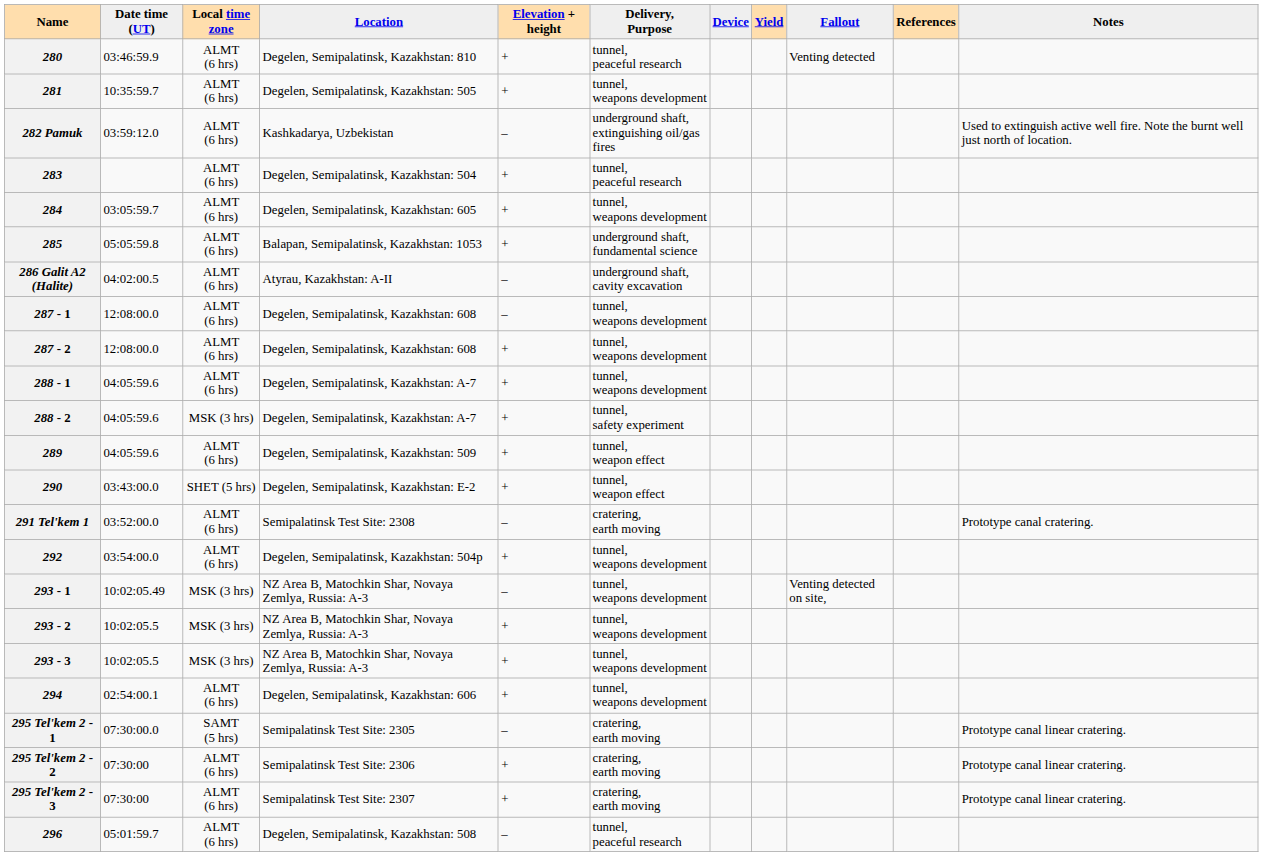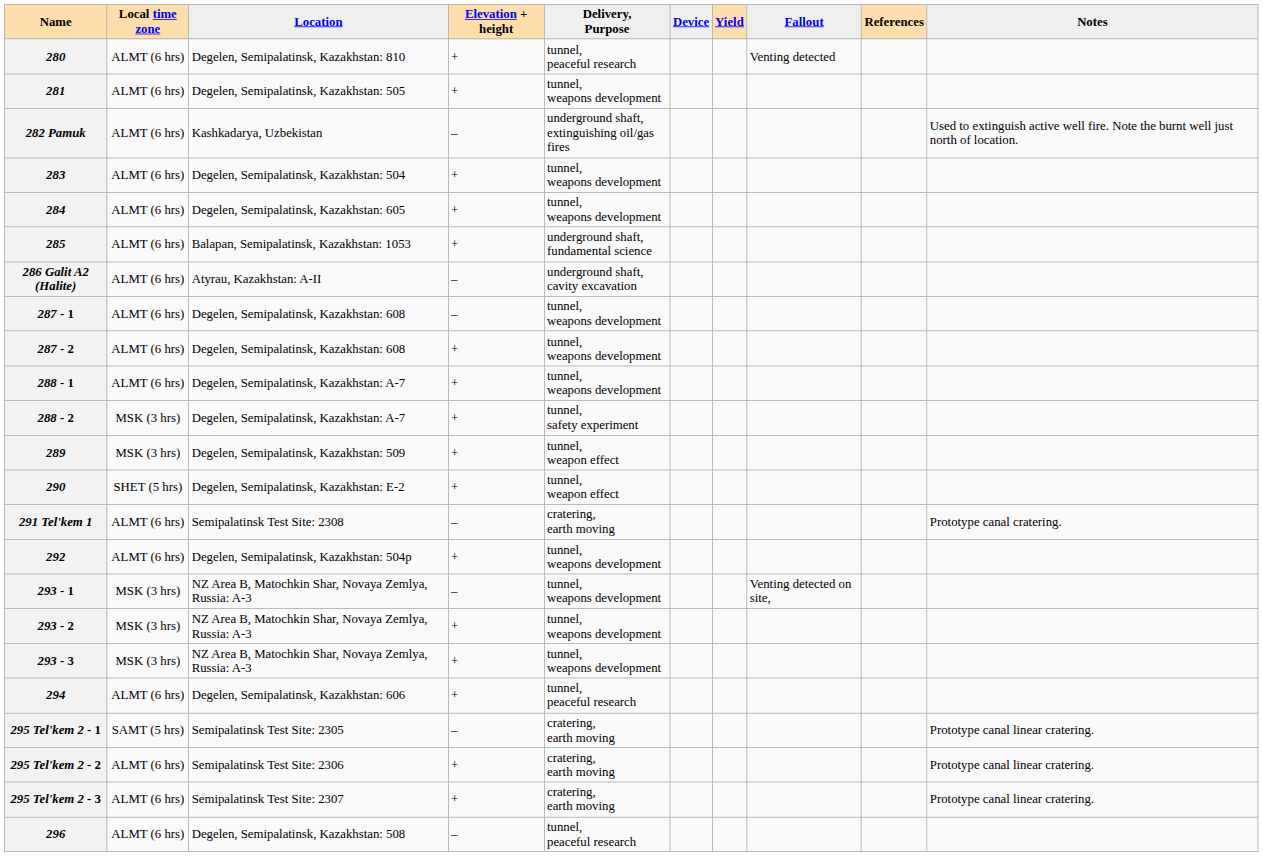 <table class="wikitable sortable">
 <tr>
 <th style="background:#ffdead;">Name </th>
-<th style="background:#efefef;">Date time (<a href='#'>UT</a>)</th>
 <th style="background:#ffdead;">Local <a href='#'>time zone</a></th>
 <th style="background:#efefef;"><a href='#'>Location</a></th>
 <th style="background:#ffdead;"><a href='#'>Elevation</a> + height </th>
 <th style="background:#efefef;">Delivery, <br>Purpose </th>
 <th style="background:#efefef;"><a href='#'>Device</a></th>
 <th style="background:#ffdead;"><a href='#'>Yield</a></th>
 <th style="background:#efefef;" class="unsortable"><a href='#'>Fallout</a></th>
 <th style="background:#ffdead;" class="unsortable">References</th>
 <th style="background:#efefef;" class="unsortable">Notes</th>
 </tr>
 <tr>
 <th><em>280</em></th>
-<td> 03:46:59.9</td>
 <td style="text-align:center;">ALMT (6 hrs)<br></td>
 <td>Degelen, Semipalatinsk, Kazakhstan: 810 </td>
 <td> +</td>
 <td>tunnel,<br>peaceful research</td>
 <td></td>
 <td style="text-align:center;"></td>
 <td>Venting detected</td>
 <td></td>
 <td></td>
 </tr>
 <tr>
 <th><em>281</em></th>
-<td> 10:35:59.7</td>
 <td style="text-align:center;">ALMT (6 hrs)<br></td>
 <td>Degelen, Semipalatinsk, Kazakhstan: 505 </td>
 <td> +</td>
 <td>tunnel,<br>weapons development</td>
 <td></td>
 <td style="text-align:center;"></td>
 <td></td>
 <td></td>
 <td></td>
 </tr>
 <tr>
 <th><em>282 Pamuk</em></th>
-<td> 03:59:12.0</td>
 <td style="text-align:center;">ALMT (6 hrs)<br></td>
 <td>Kashkadarya, Uzbekistan </td>
 <td> – </td>
 <td>underground shaft,<br>extinguishing oil/gas fires</td>
 <td></td>
 <td style="text-align:center;"></td>
 <td></td>
 <td></td>
 <td>Used to extinguish active well fire. Note the burnt well just north of location.</td>
 </tr>
 <tr>
 <th><em>283</em></th>
-<td></td>
 <td style="text-align:center;">ALMT (6 hrs)<br></td>
 <td>Degelen, Semipalatinsk, Kazakhstan: 504 </td>
 <td> +</td>
-<td>tunnel,<br>peaceful research</td>
+<td>tunnel,<br>weapons development</td>
 <td></td>
 <td style="text-align:center;"></td>
 <td></td>
 <td></td>
 <td></td>
 </tr>
 <tr>
 <th><em>284</em></th>
-<td> 03:05:59.7</td>
 <td style="text-align:center;">ALMT (6 hrs)<br></td>
 <td>Degelen, Semipalatinsk, Kazakhstan: 605 </td>
 <td> +</td>
 <td>tunnel,<br>weapons development</td>
 <td></td>
 <td style="text-align:center;"></td>
 <td></td>
 <td></td>
 <td></td>
 </tr>
 <tr>
 <th><em>285</em></th>
-<td> 05:05:59.8</td>
 <td style="text-align:center;">ALMT (6 hrs)<br></td>
 <td>Balapan, Semipalatinsk, Kazakhstan: 1053 </td>
 <td> +</td>
 <td>underground shaft,<br>fundamental science</td>
 <td></td>
 <td style="text-align:center;"></td>
 <td></td>
 <td></td>
 <td></td>
 </tr>
 <tr>
 <th><em>286 Galit A2 (Halite)</em></th>
-<td> 04:02:00.5</td>
 <td style="text-align:center;">ALMT (6 hrs)<br></td>
 <td>Atyrau, Kazakhstan: A-II </td>
 <td> – </td>
 <td>underground shaft,<br>cavity excavation</td>
 <td></td>
 <td style="text-align:center;"></td>
 <td></td>
 <td></td>
 <td></td>
 </tr>
 <tr>
 <th><em>287</em> - 1</th>
-<td> 12:08:00.0</td>
 <td style="text-align:center;">ALMT (6 hrs)<br></td>
 <td>Degelen, Semipalatinsk, Kazakhstan: 608 </td>
 <td> – </td>
 <td>tunnel,<br>weapons development</td>
 <td></td>
 <td style="text-align:center;"></td>
 <td></td>
 <td></td>
 <td></td>
 </tr>
 <tr>
 <th><em>287</em> - 2</th>
-<td> 12:08:00.0</td>
 <td style="text-align:center;">ALMT (6 hrs)<br></td>
 <td>Degelen, Semipalatinsk, Kazakhstan: 608 </td>
 <td> +</td>
 <td>tunnel,<br>weapons development</td>
 <td></td>
 <td style="text-align:center;"></td>
 <td></td>
 <td></td>
 <td></td>
 </tr>
 <tr>
 <th><em>288</em> - 1</th>
-<td> 04:05:59.6</td>
 <td style="text-align:center;">ALMT (6 hrs)<br></td>
 <td>Degelen, Semipalatinsk, Kazakhstan: A-7 </td>
 <td> +</td>
 <td>tunnel,<br>weapons development</td>
 <td></td>
 <td style="text-align:center;"></td>
 <td></td>
 <td></td>
 <td></td>
 </tr>
 <tr>
 <th><em>288</em> - 2</th>
-<td> 04:05:59.6</td>
 <td style="text-align:center;">MSK (3 hrs)<br></td>
 <td>Degelen, Semipalatinsk, Kazakhstan: A-7 </td>
 <td> +</td>
 <td>tunnel,<br>safety experiment</td>
 <td></td>
 <td style="text-align:center;"></td>
 <td></td>
 <td></td>
 <td></td>
 </tr>
 <tr>
 <th><em>289</em></th>
-<td> 04:05:59.6</td>
-<td style="text-align:center;">ALMT (6 hrs)<br></td>
+<td style="text-align:center;">MSK (3 hrs)<br></td>
 <td>Degelen, Semipalatinsk, Kazakhstan: 509 </td>
 <td> +</td>
 <td>tunnel,<br>weapon effect</td>
 <td></td>
 <td style="text-align:center;"></td>
 <td></td>
 <td></td>
 <td></td>
 </tr>
 <tr>
 <th><em>290</em></th>
-<td> 03:43:00.0</td>
 <td style="text-align:center;">SHET (5 hrs)<br></td>
 <td>Degelen, Semipalatinsk, Kazakhstan: E-2 </td>
 <td> +</td>
 <td>tunnel,<br>weapon effect</td>
 <td></td>
 <td style="text-align:center;"></td>
 <td></td>
 <td></td>
 <td></td>
 </tr>
 <tr>
 <th><em>291 Tel'kem 1</em></th>
-<td> 03:52:00.0</td>
 <td style="text-align:center;">ALMT (6 hrs)<br></td>
 <td>Semipalatinsk Test Site: 2308 </td>
 <td> – </td>
 <td>cratering,<br>earth moving</td>
 <td></td>
 <td style="text-align:center;"></td>
 <td></td>
 <td></td>
 <td>Prototype canal cratering.</td>
 </tr>
 <tr>
 <th><em>292</em></th>
-<td> 03:54:00.0</td>
 <td style="text-align:center;">ALMT (6 hrs)<br></td>
 <td>Degelen, Semipalatinsk, Kazakhstan: 504p </td>
 <td> +</td>
 <td>tunnel,<br>weapons development</td>
 <td></td>
 <td style="text-align:center;"></td>
 <td></td>
 <td></td>
 <td></td>
 </tr>
 <tr>
 <th><em>293</em> - 1</th>
-<td> 10:02:05.49</td>
 <td style="text-align:center;">MSK (3 hrs)<br></td>
 <td>NZ Area B, Matochkin Shar, Novaya Zemlya, Russia: A-3 </td>
 <td> – </td>
 <td>tunnel,<br>weapons development</td>
 <td></td>
 <td style="text-align:center;"></td>
 <td>Venting detected on site, </td>
 <td></td>
 <td></td>
 </tr>
 <tr>
 <th><em>293</em> - 2</th>
-<td> 10:02:05.5</td>
 <td style="text-align:center;">MSK (3 hrs)<br></td>
 <td>NZ Area B, Matochkin Shar, Novaya Zemlya, Russia: A-3 </td>
 <td> +</td>
 <td>tunnel,<br>weapons development</td>
 <td></td>
 <td style="text-align:center;"></td>
 <td></td>
 <td></td>
 <td></td>
 </tr>
 <tr>
 <th><em>293</em> - 3</th>
-<td> 10:02:05.5</td>
 <td style="text-align:center;">MSK (3 hrs)<br></td>
 <td>NZ Area B, Matochkin Shar, Novaya Zemlya, Russia: A-3 </td>
 <td> +</td>
 <td>tunnel,<br>weapons development</td>
 <td></td>
 <td style="text-align:center;"></td>
 <td></td>
 <td></td>
 <td></td>
 </tr>
 <tr>
 <th><em>294</em></th>
-<td> 02:54:00.1</td>
 <td style="text-align:center;">ALMT (6 hrs)<br></td>
 <td>Degelen, Semipalatinsk, Kazakhstan: 606 </td>
 <td> +</td>
-<td>tunnel,<br>weapons development</td>
+<td>tunnel,<br>peaceful research</td>
 <td></td>
 <td style="text-align:center;"></td>
 <td></td>
 <td></td>
 <td></td>
 </tr>
 <tr>
 <th><em>295 Tel'kem 2</em> - 1</th>
-<td> 07:30:00.0</td>
 <td style="text-align:center;">SAMT (5 hrs)<br></td>
 <td>Semipalatinsk Test Site: 2305 </td>
 <td> – </td>
 <td>cratering,<br>earth moving</td>
 <td></td>
 <td style="text-align:center;"></td>
 <td></td>
 <td></td>
 <td>Prototype canal linear cratering.</td>
 </tr>
 <tr>
 <th><em>295 Tel'kem 2</em> - 2</th>
-<td> 07:30:00</td>
 <td style="text-align:center;">ALMT (6 hrs)<br></td>
 <td>Semipalatinsk Test Site: 2306 </td>
 <td> +</td>
 <td>cratering,<br>earth moving</td>
 <td></td>
 <td style="text-align:center;"></td>
 <td></td>
 <td></td>
 <td>Prototype canal linear cratering.</td>
 </tr>
 <tr>
 <th><em>295 Tel'kem 2</em> - 3</th>
-<td> 07:30:00</td>
 <td style="text-align:center;">ALMT (6 hrs)<br></td>
 <td>Semipalatinsk Test Site: 2307 </td>
 <td> +</td>
 <td>cratering,<br>earth moving</td>
 <td></td>
 <td style="text-align:center;"></td>
 <td></td>
 <td></td>
 <td>Prototype canal linear cratering.</td>
 </tr>
 <tr>
 <th><em>296</em></th>
-<td> 05:01:59.7</td>
 <td style="text-align:center;">ALMT (6 hrs)<br></td>
 <td>Degelen, Semipalatinsk, Kazakhstan: 508 </td>
 <td> – </td>
 <td>tunnel,<br>peaceful research</td>
 <td></td>
 <td style="text-align:center;"></td>
 <td></td>
 <td></td>
 <td></td>
 </tr>
 </table>
